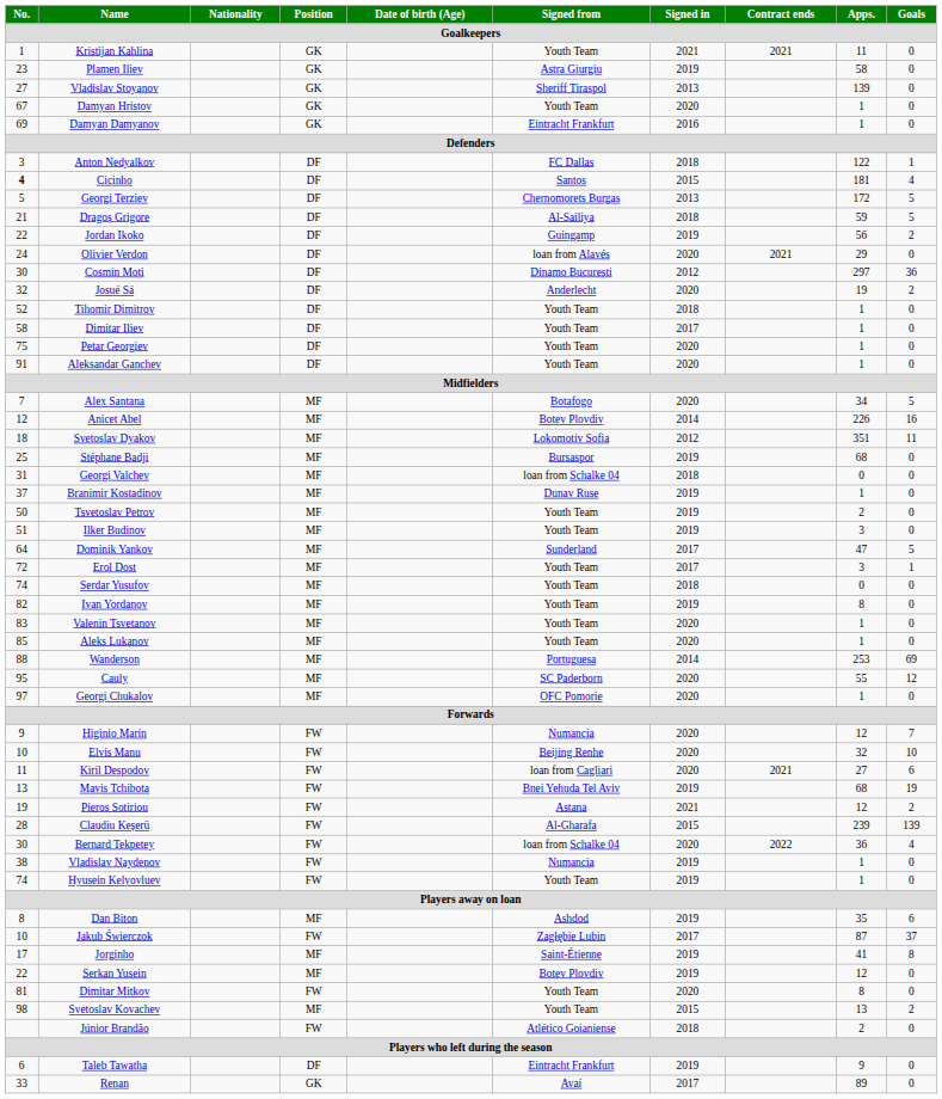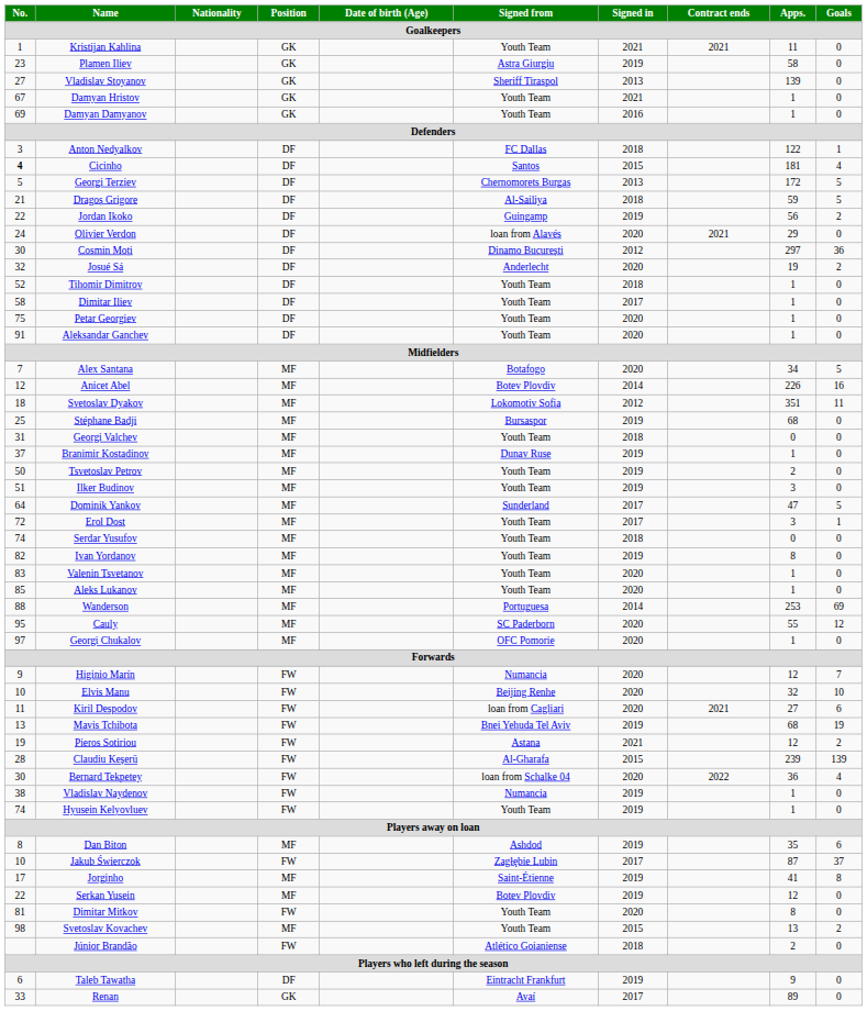 <table class="wikitable"  style="text-align:center; font-size:90%; width:95%;">
 <tr>
 <th style="background:green; color:white; text-align:center;">No.</th>
 <th style="background:green; color:white; text-align:center;">Name</th>
 <th style="background:green; color:white; text-align:center;">Nationality</th>
 <th style="background:green; color:white; text-align:center;">Position</th>
 <th style="background:green; color:white; text-align:center;">Date of birth (Age)</th>
 <th style="background:green; color:white; text-align:center;">Signed from</th>
 <th style="background:green; color:white; text-align:center;">Signed in</th>
 <th style="background:green; color:white; text-align:center;">Contract ends</th>
 <th style="background:green; color:white; text-align:center;">Apps.</th>
 <th style="background:green; color:white; text-align:center;">Goals</th>
 </tr>
 <tr>
 <th colspan="11"  style="background:#dcdcdc; text-align:center;">Goalkeepers</th>
 </tr>
 <tr>
 <td>1</td>
 <td><a href='#'>Kristijan Kahlina</a></td>
 <td></td>
 <td>GK</td>
 <td></td>
 <td>Youth Team</td>
 <td>2021</td>
 <td>2021</td>
 <td>11</td>
 <td>0</td>
 </tr>
 <tr>
 <td>23</td>
 <td><a href='#'>Plamen Iliev</a></td>
 <td></td>
 <td>GK</td>
 <td></td>
 <td><a href='#'>Astra Giurgiu</a></td>
 <td>2019</td>
 <td></td>
 <td>58</td>
 <td>0</td>
 </tr>
 <tr>
 <td>27</td>
 <td><a href='#'>Vladislav Stoyanov</a></td>
 <td></td>
 <td>GK</td>
 <td></td>
 <td><a href='#'>Sheriff Tiraspol</a></td>
 <td>2013</td>
 <td></td>
 <td>139</td>
 <td>0</td>
 </tr>
 <tr>
 <td>67</td>
 <td><a href='#'>Damyan Hristov</a></td>
 <td></td>
 <td>GK</td>
 <td></td>
 <td>Youth Team</td>
-<td>2020</td>
+<td>2021</td>
 <td></td>
 <td>1</td>
 <td>0</td>
 </tr>
 <tr>
 <td>69</td>
 <td><a href='#'>Damyan Damyanov</a></td>
 <td></td>
 <td>GK</td>
 <td></td>
-<td><a href='#'>Eintracht Frankfurt</a></td>
+<td>Youth Team</td>
 <td>2016</td>
 <td></td>
 <td>1</td>
 <td>0</td>
 </tr>
 <tr>
 <th colspan="11"  style="background:#dcdcdc; text-align:center;">Defenders</th>
 </tr>
 <tr>
 <td>3</td>
 <td><a href='#'>Anton Nedyalkov</a></td>
 <td></td>
 <td>DF</td>
 <td></td>
 <td><a href='#'>FC Dallas</a></td>
 <td>2018</td>
 <td></td>
 <td>122</td>
 <td>1</td>
 </tr>
 <tr>
 <td><strong>4</strong></td>
 <td><a href='#'>Cicinho</a></td>
 <td></td>
 <td>DF</td>
 <td></td>
 <td><a href='#'>Santos</a></td>
 <td>2015</td>
 <td></td>
 <td>181</td>
 <td>4</td>
 </tr>
 <tr>
 <td>5</td>
 <td><a href='#'>Georgi Terziev</a></td>
 <td></td>
 <td>DF</td>
 <td></td>
 <td><a href='#'>Chernomorets Burgas</a></td>
 <td>2013</td>
 <td></td>
 <td>172</td>
 <td>5</td>
 </tr>
 <tr>
 <td>21</td>
 <td><a href='#'>Dragoș Grigore</a></td>
 <td></td>
 <td>DF</td>
 <td></td>
 <td><a href='#'>Al-Sailiya</a></td>
 <td>2018</td>
 <td></td>
 <td>59</td>
 <td>5</td>
 </tr>
 <tr>
 <td>22</td>
 <td><a href='#'>Jordan Ikoko</a></td>
 <td></td>
 <td>DF</td>
 <td></td>
 <td><a href='#'>Guingamp</a></td>
 <td>2019</td>
 <td></td>
 <td>56</td>
 <td>2</td>
 </tr>
 <tr>
 <td>24</td>
 <td><a href='#'>Olivier Verdon</a></td>
 <td></td>
 <td>DF</td>
 <td></td>
 <td>loan from <a href='#'>Alavés</a></td>
 <td>2020</td>
 <td>2021</td>
 <td>29</td>
 <td>0</td>
 </tr>
 <tr>
 <td>30</td>
 <td><a href='#'>Cosmin Moți</a></td>
 <td></td>
 <td>DF</td>
 <td></td>
 <td><a href='#'>Dinamo București</a></td>
 <td>2012</td>
 <td></td>
 <td>297</td>
 <td>36</td>
 </tr>
 <tr>
 <td>32</td>
 <td><a href='#'>Josué Sá</a></td>
 <td></td>
 <td>DF</td>
 <td></td>
 <td><a href='#'>Anderlecht</a></td>
 <td>2020</td>
 <td></td>
 <td>19</td>
 <td>2</td>
 </tr>
 <tr>
 <td>52</td>
 <td><a href='#'>Tihomir Dimitrov</a></td>
 <td></td>
 <td>DF</td>
 <td></td>
 <td>Youth Team</td>
 <td>2018</td>
 <td></td>
 <td>1</td>
 <td>0</td>
 </tr>
 <tr>
 <td>58</td>
 <td><a href='#'>Dimitar Iliev</a></td>
 <td></td>
 <td>DF</td>
 <td></td>
 <td>Youth Team</td>
 <td>2017</td>
 <td></td>
 <td>1</td>
 <td>0</td>
 </tr>
 <tr>
 <td>75</td>
 <td><a href='#'>Petar Georgiev</a></td>
 <td></td>
 <td>DF</td>
 <td></td>
 <td>Youth Team</td>
 <td>2020</td>
 <td></td>
 <td>1</td>
 <td>0</td>
 </tr>
 <tr>
 <td>91</td>
 <td><a href='#'>Aleksandar Ganchev</a></td>
 <td></td>
 <td>DF</td>
 <td></td>
 <td>Youth Team</td>
 <td>2020</td>
 <td></td>
 <td>1</td>
 <td>0</td>
 </tr>
 <tr>
 <th colspan="11"  style="background:#dcdcdc; text-align:center;">Midfielders</th>
 </tr>
 <tr>
 <td>7</td>
 <td><a href='#'>Alex Santana</a></td>
 <td></td>
 <td>MF</td>
 <td></td>
 <td><a href='#'>Botafogo</a></td>
 <td>2020</td>
 <td></td>
 <td>34</td>
 <td>5</td>
 </tr>
 <tr>
 <td>12</td>
 <td><a href='#'>Anicet Abel</a></td>
 <td></td>
 <td>MF</td>
 <td></td>
 <td><a href='#'>Botev Plovdiv</a></td>
 <td>2014</td>
 <td></td>
 <td>226</td>
 <td>16</td>
 </tr>
 <tr>
 <td>18</td>
 <td><a href='#'>Svetoslav Dyakov</a></td>
 <td></td>
 <td>MF</td>
 <td></td>
 <td><a href='#'>Lokomotiv Sofia</a></td>
 <td>2012</td>
 <td></td>
 <td>351</td>
 <td>11</td>
 </tr>
 <tr>
 <td>25</td>
 <td><a href='#'>Stéphane Badji</a></td>
 <td></td>
 <td>MF</td>
 <td></td>
 <td><a href='#'>Bursaspor</a></td>
 <td>2019</td>
 <td></td>
 <td>68</td>
 <td>0</td>
 </tr>
 <tr>
 <td>31</td>
 <td><a href='#'>Georgi Valchev</a></td>
 <td></td>
 <td>MF</td>
 <td></td>
-<td>loan from <a href='#'>Schalke 04</a></td>
+<td>Youth Team</td>
 <td>2018</td>
 <td></td>
 <td>0</td>
 <td>0</td>
 </tr>
 <tr>
 <td>37</td>
 <td><a href='#'>Branimir Kostadinov</a></td>
 <td></td>
 <td>MF</td>
 <td></td>
 <td><a href='#'>Dunav Ruse</a></td>
 <td>2019</td>
 <td></td>
 <td>1</td>
 <td>0</td>
 </tr>
 <tr>
 <td>50</td>
 <td><a href='#'>Tsvetoslav Petrov</a></td>
 <td></td>
 <td>MF</td>
 <td></td>
 <td>Youth Team</td>
 <td>2019</td>
 <td></td>
 <td>2</td>
 <td>0</td>
 </tr>
 <tr>
 <td>51</td>
 <td><a href='#'>Ilker Budinov</a></td>
 <td></td>
 <td>MF</td>
 <td></td>
 <td>Youth Team</td>
 <td>2019</td>
 <td></td>
 <td>3</td>
 <td>0</td>
 </tr>
 <tr>
 <td>64</td>
 <td><a href='#'>Dominik Yankov</a></td>
 <td></td>
 <td>MF</td>
 <td></td>
 <td><a href='#'>Sunderland</a></td>
 <td>2017</td>
 <td></td>
 <td>47</td>
 <td>5</td>
 </tr>
 <tr>
 <td>72</td>
 <td><a href='#'>Erol Dost</a></td>
 <td></td>
 <td>MF</td>
 <td></td>
 <td>Youth Team</td>
 <td>2017</td>
 <td></td>
 <td>3</td>
 <td>1</td>
 </tr>
 <tr>
 <td>74</td>
 <td><a href='#'>Serdar Yusufov</a></td>
 <td></td>
 <td>MF</td>
 <td></td>
 <td>Youth Team</td>
 <td>2018</td>
 <td></td>
 <td>0</td>
 <td>0</td>
 </tr>
 <tr>
 <td>82</td>
 <td><a href='#'>Ivan Yordanov</a></td>
 <td></td>
 <td>MF</td>
 <td></td>
 <td>Youth Team</td>
 <td>2019</td>
 <td></td>
 <td>8</td>
 <td>0</td>
 </tr>
 <tr>
 <td>83</td>
 <td><a href='#'>Valenin Tsvetanov</a></td>
 <td></td>
 <td>MF</td>
 <td></td>
 <td>Youth Team</td>
 <td>2020</td>
 <td></td>
 <td>1</td>
 <td>0</td>
 </tr>
 <tr>
 <td>85</td>
 <td><a href='#'>Aleks Lukanov</a></td>
 <td></td>
 <td>MF</td>
 <td></td>
 <td>Youth Team</td>
 <td>2020</td>
 <td></td>
 <td>1</td>
 <td>0</td>
 </tr>
 <tr>
 <td>88</td>
 <td><a href='#'>Wanderson</a></td>
 <td></td>
 <td>MF</td>
 <td></td>
 <td><a href='#'>Portuguesa</a></td>
 <td>2014</td>
 <td></td>
 <td>253</td>
 <td>69</td>
 </tr>
 <tr>
 <td>95</td>
 <td><a href='#'>Cauly</a></td>
 <td></td>
 <td>MF</td>
 <td></td>
 <td><a href='#'>SC Paderborn</a></td>
 <td>2020</td>
 <td></td>
 <td>55</td>
 <td>12</td>
 </tr>
 <tr>
 <td>97</td>
 <td><a href='#'>Georgi Chukalov</a></td>
 <td></td>
 <td>MF</td>
 <td></td>
 <td><a href='#'>OFC Pomorie</a></td>
 <td>2020</td>
 <td></td>
 <td>1</td>
 <td>0</td>
 </tr>
 <tr>
 <th colspan="11"  style="background:#dcdcdc; text-align:center;">Forwards</th>
 </tr>
 <tr>
 <td>9</td>
 <td><a href='#'>Higinio Marín</a></td>
 <td></td>
 <td>FW</td>
 <td></td>
 <td><a href='#'>Numancia</a></td>
 <td>2020</td>
 <td></td>
 <td>12</td>
 <td>7</td>
 </tr>
 <tr>
 <td>10</td>
 <td><a href='#'>Elvis Manu</a></td>
 <td></td>
 <td>FW</td>
 <td></td>
 <td><a href='#'>Beijing Renhe</a></td>
 <td>2020</td>
 <td></td>
 <td>32</td>
 <td>10</td>
 </tr>
 <tr>
 <td>11</td>
 <td><a href='#'>Kiril Despodov</a></td>
 <td></td>
 <td>FW</td>
 <td></td>
 <td>loan from <a href='#'>Cagliari</a></td>
 <td>2020</td>
 <td>2021</td>
 <td>27</td>
 <td>6</td>
 </tr>
 <tr>
 <td>13</td>
 <td><a href='#'>Mavis Tchibota</a></td>
 <td></td>
 <td>FW</td>
 <td></td>
 <td><a href='#'>Bnei Yehuda Tel Aviv</a></td>
 <td>2019</td>
 <td></td>
 <td>68</td>
 <td>19</td>
 </tr>
 <tr>
 <td>19</td>
 <td><a href='#'>Pieros Sotiriou</a></td>
 <td></td>
 <td>FW</td>
 <td></td>
 <td><a href='#'>Astana</a></td>
 <td>2021</td>
 <td></td>
 <td>12</td>
 <td>2</td>
 </tr>
 <tr>
 <td>28</td>
 <td><a href='#'>Claudiu Keșerü</a></td>
 <td></td>
 <td>FW</td>
 <td></td>
 <td><a href='#'>Al-Gharafa</a></td>
 <td>2015</td>
 <td></td>
 <td>239</td>
 <td>139</td>
 </tr>
 <tr>
 <td>30</td>
 <td><a href='#'>Bernard Tekpetey</a></td>
 <td></td>
 <td>FW</td>
 <td></td>
 <td>loan from <a href='#'>Schalke 04</a></td>
 <td>2020</td>
 <td>2022</td>
 <td>36</td>
 <td>4</td>
 </tr>
 <tr>
 <td>38</td>
 <td><a href='#'>Vladislav Naydenov</a></td>
 <td></td>
 <td>FW</td>
 <td></td>
 <td><a href='#'>Numancia</a></td>
 <td>2019</td>
 <td></td>
 <td>1</td>
 <td>0</td>
 </tr>
 <tr>
 <td>74</td>
 <td><a href='#'>Hyusein Kelyovluev</a></td>
 <td></td>
 <td>FW</td>
 <td></td>
 <td>Youth Team</td>
 <td>2019</td>
 <td></td>
 <td>1</td>
 <td>0</td>
 </tr>
 <tr>
 <th colspan="11"  style="background:#dcdcdc; text-align:center;">Players away on loan</th>
 </tr>
 <tr>
 <td>8</td>
 <td><a href='#'>Dan Biton</a></td>
 <td></td>
 <td>MF</td>
 <td></td>
 <td><a href='#'>Ashdod</a></td>
 <td>2019</td>
 <td></td>
 <td>35</td>
 <td>6</td>
 </tr>
 <tr>
 <td>10</td>
 <td><a href='#'>Jakub Świerczok</a></td>
 <td></td>
 <td>FW</td>
 <td></td>
 <td><a href='#'>Zagłębie Lubin</a></td>
 <td>2017</td>
 <td></td>
 <td>87</td>
 <td>37</td>
 </tr>
 <tr>
 <td>17</td>
 <td><a href='#'>Jorginho</a></td>
 <td></td>
 <td>MF</td>
 <td></td>
 <td><a href='#'>Saint-Étienne</a></td>
 <td>2019</td>
 <td></td>
 <td>41</td>
 <td>8</td>
 </tr>
 <tr>
 <td>22</td>
 <td><a href='#'>Serkan Yusein</a></td>
 <td></td>
 <td>MF</td>
 <td></td>
 <td><a href='#'>Botev Plovdiv</a></td>
 <td>2019</td>
 <td></td>
 <td>12</td>
 <td>0</td>
 </tr>
 <tr>
 <td>81</td>
 <td><a href='#'>Dimitar Mitkov</a></td>
 <td></td>
 <td>FW</td>
 <td></td>
 <td>Youth Team</td>
 <td>2020</td>
 <td></td>
 <td>8</td>
 <td>0</td>
 </tr>
 <tr>
 <td>98</td>
 <td><a href='#'>Svetoslav Kovachev</a></td>
 <td></td>
 <td>MF</td>
 <td></td>
 <td>Youth Team</td>
 <td>2015</td>
 <td></td>
 <td>13</td>
 <td>2</td>
 </tr>
 <tr>
 <td></td>
 <td><a href='#'>Júnior Brandão</a></td>
 <td></td>
 <td>FW</td>
 <td></td>
 <td><a href='#'>Atlético Goianiense</a></td>
 <td>2018</td>
 <td></td>
 <td>2</td>
 <td>0</td>
 </tr>
 <tr>
 <th colspan="11"  style="background:#dcdcdc; text-align:center;">Players who left during the season</th>
 </tr>
 <tr>
 <td>6</td>
 <td><a href='#'>Taleb Tawatha</a></td>
 <td></td>
 <td>DF</td>
 <td></td>
 <td><a href='#'>Eintracht Frankfurt</a></td>
 <td>2019</td>
 <td></td>
 <td>9</td>
 <td>0</td>
 </tr>
 <tr>
 <td>33</td>
 <td><a href='#'>Renan</a></td>
 <td></td>
 <td>GK</td>
 <td></td>
 <td><a href='#'>Avaí</a></td>
 <td>2017</td>
 <td></td>
 <td>89</td>
 <td>0</td>
 </tr>
 </table>
